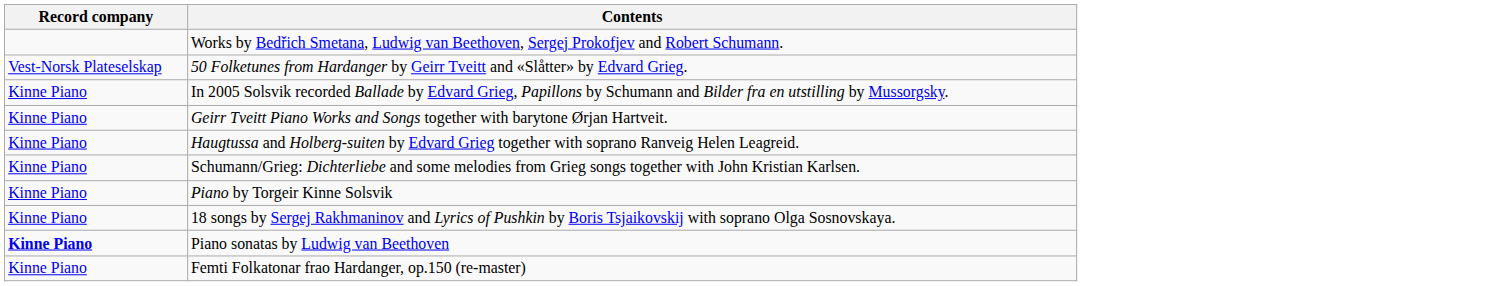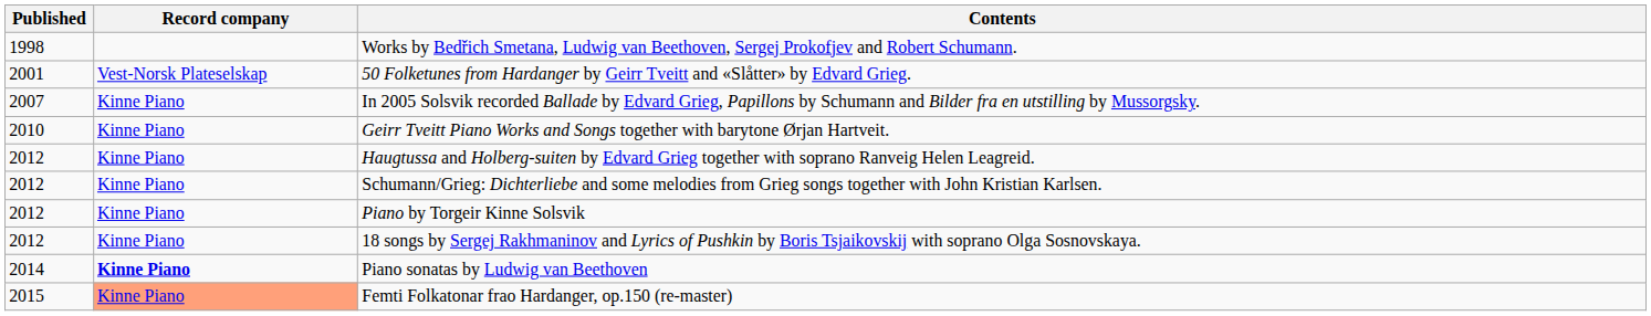 <table class="wikitable sortable">
 <tr>
+<th style="width:5%;">Published</th>
 <th style="width:15%;">Record company</th>
 <th style="width:73%;">Contents</th>
 </tr>
 <tr>
+<td>1998</td>
 <td></td>
 <td>Works by <a href='#'>Bedřich Smetana</a>, <a href='#'>Ludwig van Beethoven</a>, <a href='#'>Sergej Prokofjev</a> and <a href='#'>Robert Schumann</a>.</td>
 </tr>
 <tr>
+<td>2001</td>
 <td><a href='#'>Vest-Norsk Plateselskap</a></td>
 <td><em>50 Folketunes from Hardanger</em> by <a href='#'>Geirr Tveitt</a> and «Slåtter» by <a href='#'>Edvard Grieg</a>.</td>
 </tr>
 <tr>
+<td>2007</td>
 <td><a href='#'>Kinne Piano</a></td>
 <td>In 2005 Solsvik recorded <em>Ballade</em> by <a href='#'>Edvard Grieg</a>, <em>Papillons</em> by Schumann and <em>Bilder fra en utstilling</em> by <a href='#'>Mussorgsky</a>.</td>
 </tr>
 <tr>
+<td>2010</td>
 <td><a href='#'>Kinne Piano</a></td>
 <td><em>Geirr Tveitt Piano Works and Songs</em> together with barytone Ørjan Hartveit.</td>
 </tr>
 <tr>
+<td>2012</td>
 <td><a href='#'>Kinne Piano</a></td>
 <td><em>Haugtussa</em> and <em> Holberg-suiten</em> by <a href='#'>Edvard Grieg</a> together with soprano Ranveig Helen Leagreid.</td>
 </tr>
 <tr>
+<td>2012</td>
 <td><a href='#'>Kinne Piano</a></td>
 <td>Schumann/Grieg: <em>Dichterliebe</em> and some melodies from Grieg songs together with John Kristian Karlsen.</td>
 </tr>
 <tr>
+<td>2012</td>
 <td><a href='#'>Kinne Piano</a></td>
 <td><em>Piano</em> by Torgeir Kinne Solsvik</td>
 </tr>
 <tr>
+<td>2012</td>
 <td><a href='#'>Kinne Piano</a></td>
 <td>18 songs by <a href='#'>Sergej Rakhmaninov</a> and <em>Lyrics of Pushkin</em> by <a href='#'>Boris Tsjaikovskij</a> with soprano Olga Sosnovskaya.</td>
 </tr>
 <tr>
+<td>2014</td>
 <td><strong><a href='#'>Kinne Piano</a></strong></td>
 <td>Piano sonatas by <a href='#'>Ludwig van Beethoven</a></td>
 </tr>
 <tr>
-<td><a href='#'>Kinne Piano</a></td>
+<td>2015</td>
+<td style="background: lightsalmon;"><a href='#'>Kinne Piano</a></td>
 <td>Femti Folkatonar frao Hardanger, op.150 (re-master)</td>
 </tr>
 </table>
